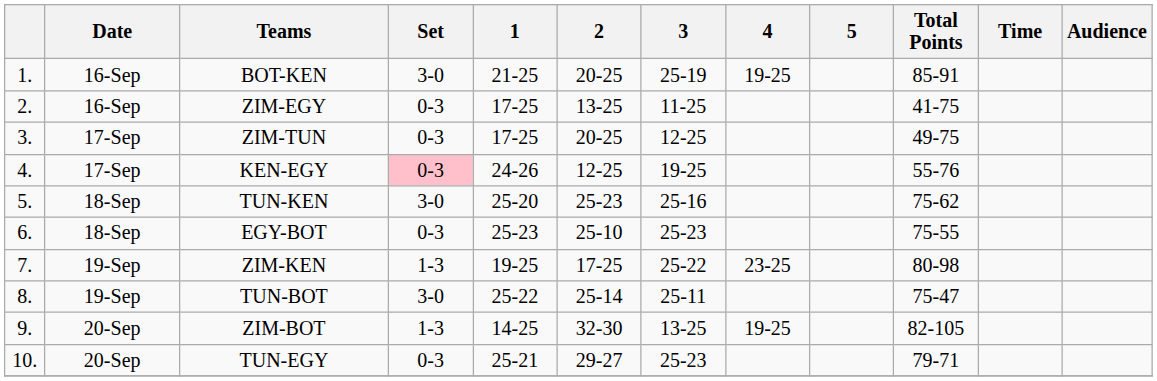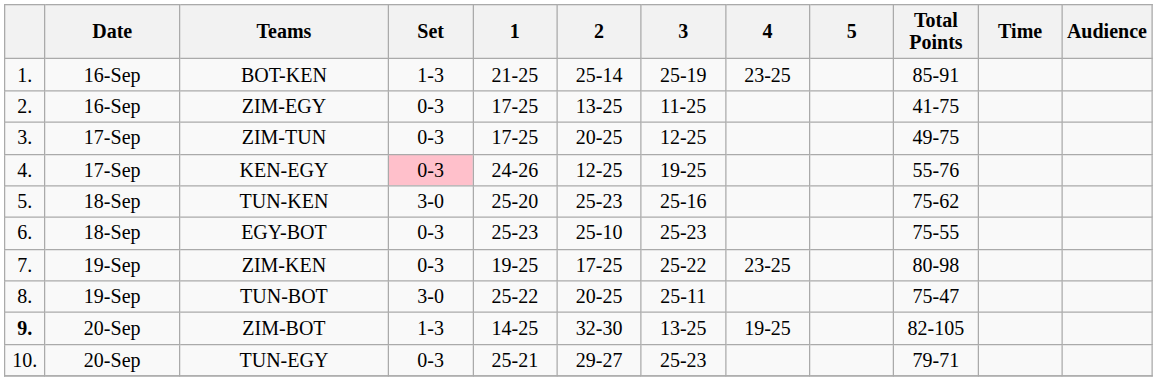 <table class=wikitable style="text-align:center">
 <tr bgcolor="#DCDCDC">
 <th width="25"></th>
 <th width="100">Date</th>
 <th width="160">Teams</th>
 <th width="60">Set</th>
 <th width="60">1</th>
 <th width="60">2</th>
 <th width="60">3</th>
 <th width="60">4</th>
 <th width="60">5</th>
 <th width="60">Total<br>Points</th>
 <th width="60">Time</th>
 <th width="60">Audience</th>
 </tr>
 <tr>
 <td>1.</td>
 <td>16-Sep</td>
 <td>BOT-KEN</td>
-<td>3-0</td>
+<td>1-3</td>
 <td>21-25</td>
-<td>20-25</td>
+<td>25-14</td>
 <td>25-19</td>
-<td>19-25</td>
+<td>23-25</td>
 <td></td>
 <td>85-91</td>
 <td></td>
 <td></td>
 </tr>
 <tr>
 <td>2.</td>
 <td>16-Sep</td>
 <td>ZIM-EGY</td>
 <td>0-3</td>
 <td>17-25</td>
 <td>13-25</td>
 <td>11-25</td>
 <td></td>
 <td></td>
 <td>41-75</td>
 <td></td>
 <td></td>
 </tr>
 <tr>
 <td>3.</td>
 <td>17-Sep</td>
 <td>ZIM-TUN</td>
 <td>0-3</td>
 <td>17-25</td>
 <td>20-25</td>
 <td>12-25</td>
 <td></td>
 <td></td>
 <td>49-75</td>
 <td></td>
 <td></td>
 </tr>
 <tr>
 <td>4.</td>
 <td>17-Sep</td>
 <td>KEN-EGY</td>
 <td style="background: pink;">0-3</td>
 <td>24-26</td>
 <td>12-25</td>
 <td>19-25</td>
 <td></td>
 <td></td>
 <td>55-76</td>
 <td></td>
 <td></td>
 </tr>
 <tr>
 <td>5.</td>
 <td>18-Sep</td>
 <td>TUN-KEN</td>
 <td>3-0</td>
 <td>25-20</td>
 <td>25-23</td>
 <td>25-16</td>
 <td></td>
 <td></td>
 <td>75-62</td>
 <td></td>
 <td></td>
 </tr>
 <tr>
 <td>6.</td>
 <td>18-Sep</td>
 <td>EGY-BOT</td>
 <td>0-3</td>
 <td>25-23</td>
 <td>25-10</td>
 <td>25-23</td>
 <td></td>
 <td></td>
 <td>75-55</td>
 <td></td>
 <td></td>
 </tr>
 <tr>
 <td>7.</td>
 <td>19-Sep</td>
 <td>ZIM-KEN</td>
-<td>1-3</td>
+<td>0-3</td>
 <td>19-25</td>
 <td>17-25</td>
 <td>25-22</td>
 <td>23-25</td>
 <td></td>
 <td>80-98</td>
 <td></td>
 <td></td>
 </tr>
 <tr>
 <td>8.</td>
 <td>19-Sep</td>
 <td>TUN-BOT</td>
 <td>3-0</td>
 <td>25-22</td>
-<td>25-14</td>
+<td>20-25</td>
 <td>25-11</td>
 <td></td>
 <td></td>
 <td>75-47</td>
 <td></td>
 <td></td>
 </tr>
 <tr>
-<td>9.</td>
+<td><strong>9.</strong></td>
 <td>20-Sep</td>
 <td>ZIM-BOT</td>
 <td>1-3</td>
 <td>14-25</td>
 <td>32-30</td>
 <td>13-25</td>
 <td>19-25</td>
 <td></td>
 <td>82-105</td>
 <td></td>
 <td></td>
 </tr>
 <tr>
 <td>10.</td>
 <td>20-Sep</td>
 <td>TUN-EGY</td>
 <td>0-3</td>
 <td>25-21</td>
 <td>29-27</td>
 <td>25-23</td>
 <td></td>
 <td></td>
 <td>79-71</td>
 <td></td>
 <td></td>
 </tr>
 <tr>
 </tr>
 </table>
